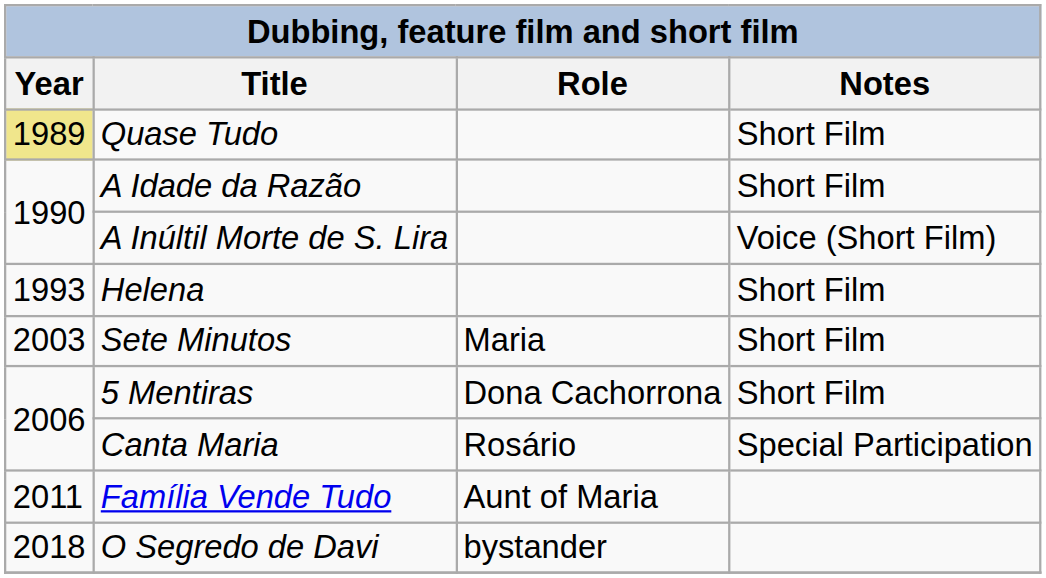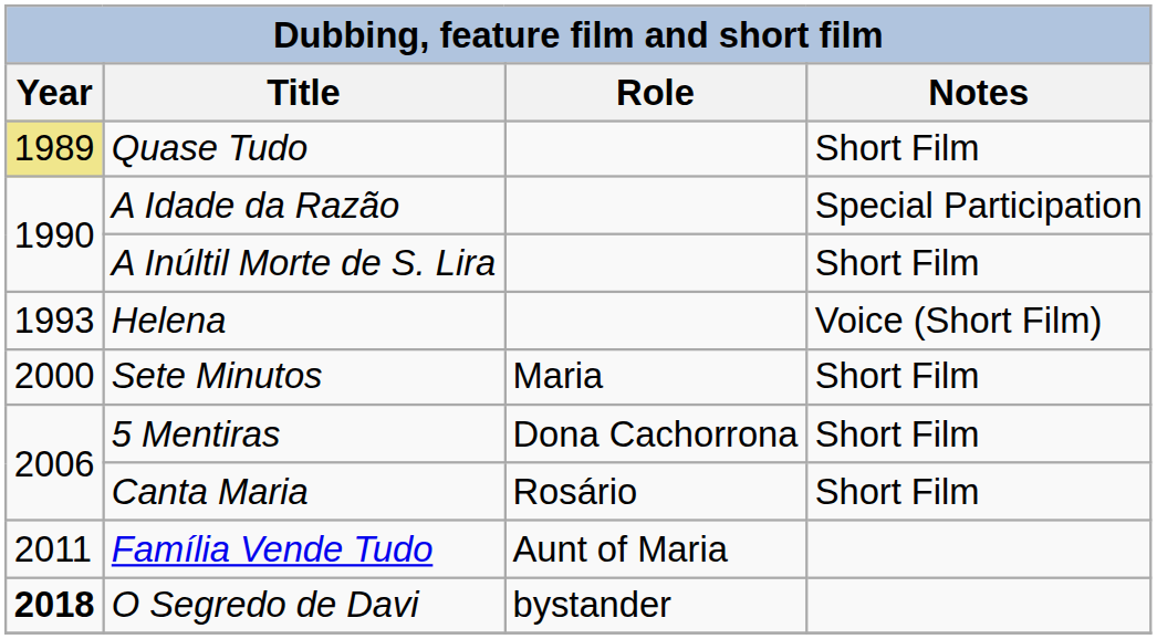 <table class="wikitable" style="font-size: 90%;">
 <tr>
 <th colspan="5" style="background: LightSteelBlue;">Dubbing, feature film and short film</th>
 </tr>
 <tr>
 <th>Year</th>
 <th>Title</th>
 <th>Role</th>
 <th>Notes</th>
 </tr>
 <tr>
 <td style="background: khaki;">1989</td>
 <td><em>Quase Tudo</em></td>
 <td></td>
 <td>Short Film</td>
 </tr>
 <tr>
 <td Rowspan="2">1990</td>
 <td><em>A Idade da Razão</em></td>
 <td></td>
-<td>Short Film</td>
+<td>Special Participation</td>
 </tr>
 <tr>
 <td><em>A Inúltil Morte de S. Lira</em></td>
 <td></td>
-<td>Voice (Short Film)</td>
+<td>Short Film</td>
 </tr>
 <tr>
 <td>1993</td>
 <td><em>Helena</em></td>
 <td></td>
-<td>Short Film</td>
+<td>Voice (Short Film)</td>
 </tr>
 <tr>
-<td>2003</td>
+<td>2000</td>
 <td><em>Sete Minutos</em></td>
 <td>Maria</td>
 <td>Short Film</td>
 </tr>
 <tr>
 <td rowspan="2">2006</td>
 <td><em>5 Mentiras</em></td>
 <td>Dona Cachorrona</td>
 <td>Short Film</td>
 </tr>
 <tr>
 <td><em>Canta Maria</em></td>
 <td>Rosário</td>
-<td>Special Participation</td>
+<td>Short Film</td>
 </tr>
 <tr>
 <td>2011</td>
 <td><em><a href='#'>Família Vende Tudo</a></em></td>
 <td>Aunt of Maria</td>
 <td></td>
 </tr>
 <tr>
-<td>2018</td>
+<td><strong>2018</strong></td>
 <td><em>O Segredo de Davi</em></td>
 <td>bystander</td>
 <td></td>
 </tr>
 <tr>
 </tr>
 </table>
